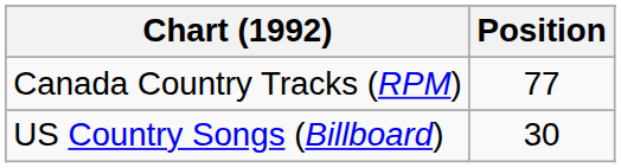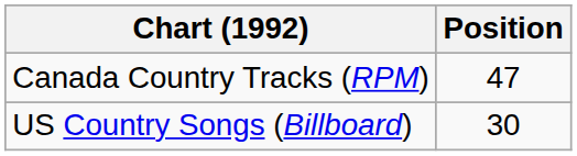 <table class="wikitable">
 <tr>
 <th scope="col">Chart (1992)</th>
 <th scope="col">Position</th>
 </tr>
 <tr>
 <td>Canada Country Tracks (<em><a href='#'>RPM</a></em>)</td>
-<td align="center">77</td>
+<td align="center">47</td>
 </tr>
 <tr>
 <td>US <a href='#'>Country Songs</a> (<em><a href='#'>Billboard</a></em>)</td>
 <td align="center">30</td>
 </tr>
 </table>
